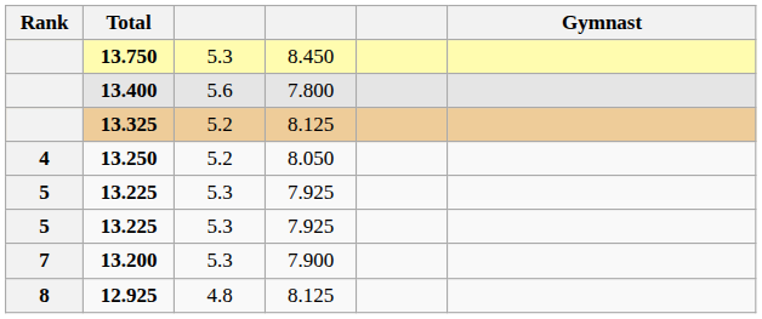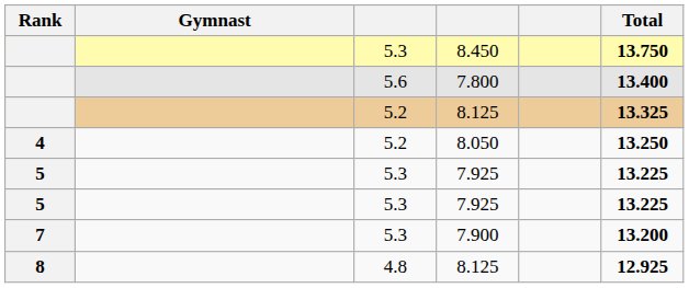 <table class="wikitable sortable" style="text-align:center; font-size:95%">
 <tr>
 <th scope="col" style="width:50px;">Rank</th>
-<th scope="col" style="width:60px;">Total</th>
+<th scope="col" style="width:220px;">Gymnast</th>
 <th scope="col" style="width:60px;"></th>
 <th scope="col" style="width:60px;"></th>
 <th scope="col" style="width:60px;"></th>
-<th scope="col" style="width:220px;">Gymnast</th>
+<th scope="col" style="width:60px;">Total</th>
 </tr>
 <tr style="background:#fffcaf;">
 <th scope=row style="text-align:center"></th>
-<td><strong>13.750</strong></td>
+<td style="text-align:left;"></td>
 <td>5.3</td>
 <td>8.450</td>
 <td></td>
-<td style="text-align:left;"></td>
+<td><strong>13.750</strong></td>
 </tr>
 <tr style="background:#e5e5e5;">
 <th scope=row style="text-align:center"></th>
-<td><strong>13.400</strong></td>
+<td style="text-align:left;"></td>
 <td>5.6</td>
 <td>7.800</td>
 <td></td>
-<td style="text-align:left;"></td>
+<td><strong>13.400</strong></td>
 </tr>
 <tr style="background:#ec9;">
 <th scope=row style="text-align:center"></th>
-<td><strong>13.325</strong></td>
+<td style="text-align:left;"></td>
 <td>5.2</td>
 <td>8.125</td>
 <td></td>
-<td style="text-align:left;"></td>
+<td><strong>13.325</strong></td>
 </tr>
 <tr>
 <th scope=row style="text-align:center">4</th>
-<td><strong>13.250</strong></td>
+<td style="text-align:left;"></td>
 <td>5.2</td>
 <td>8.050</td>
 <td></td>
-<td style="text-align:left;"></td>
+<td><strong>13.250</strong></td>
 </tr>
 <tr>
 <th scope=row style="text-align:center">5</th>
-<td><strong>13.225</strong></td>
+<td style="text-align:left;"></td>
 <td>5.3</td>
 <td>7.925</td>
 <td></td>
-<td style="text-align:left;"></td>
+<td><strong>13.225</strong></td>
 </tr>
 <tr>
 <th scope=row style="text-align:center">5</th>
-<td><strong>13.225</strong></td>
+<td style="text-align:left;"></td>
 <td>5.3</td>
 <td>7.925</td>
 <td></td>
-<td style="text-align:left;"></td>
+<td><strong>13.225</strong></td>
 </tr>
 <tr>
 <th scope=row style="text-align:center">7</th>
-<td><strong>13.200</strong></td>
+<td style="text-align:left;"></td>
 <td>5.3</td>
 <td>7.900</td>
 <td></td>
-<td style="text-align:left;"></td>
+<td><strong>13.200</strong></td>
 </tr>
 <tr>
 <th scope=row style="text-align:center">8</th>
-<td><strong>12.925</strong></td>
+<td style="text-align:left;"></td>
 <td>4.8</td>
 <td>8.125</td>
 <td></td>
-<td style="text-align:left;"></td>
+<td><strong>12.925</strong></td>
 </tr>
 </table>
